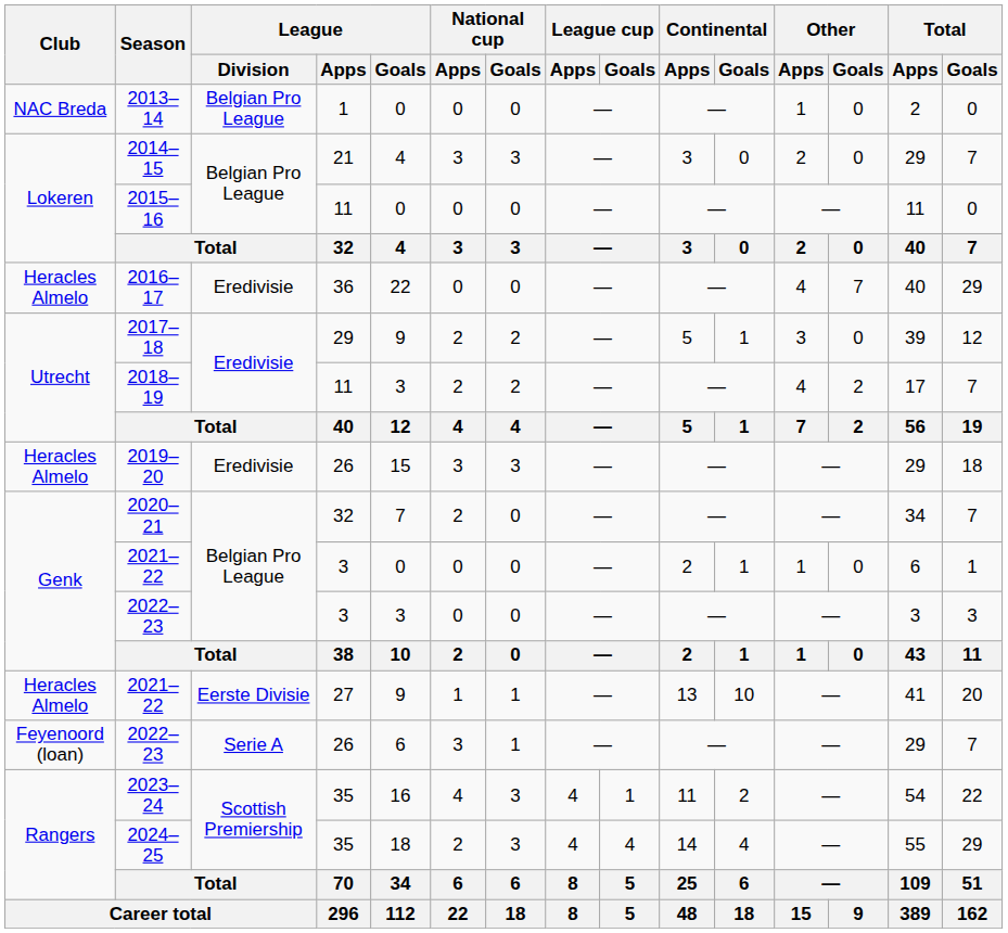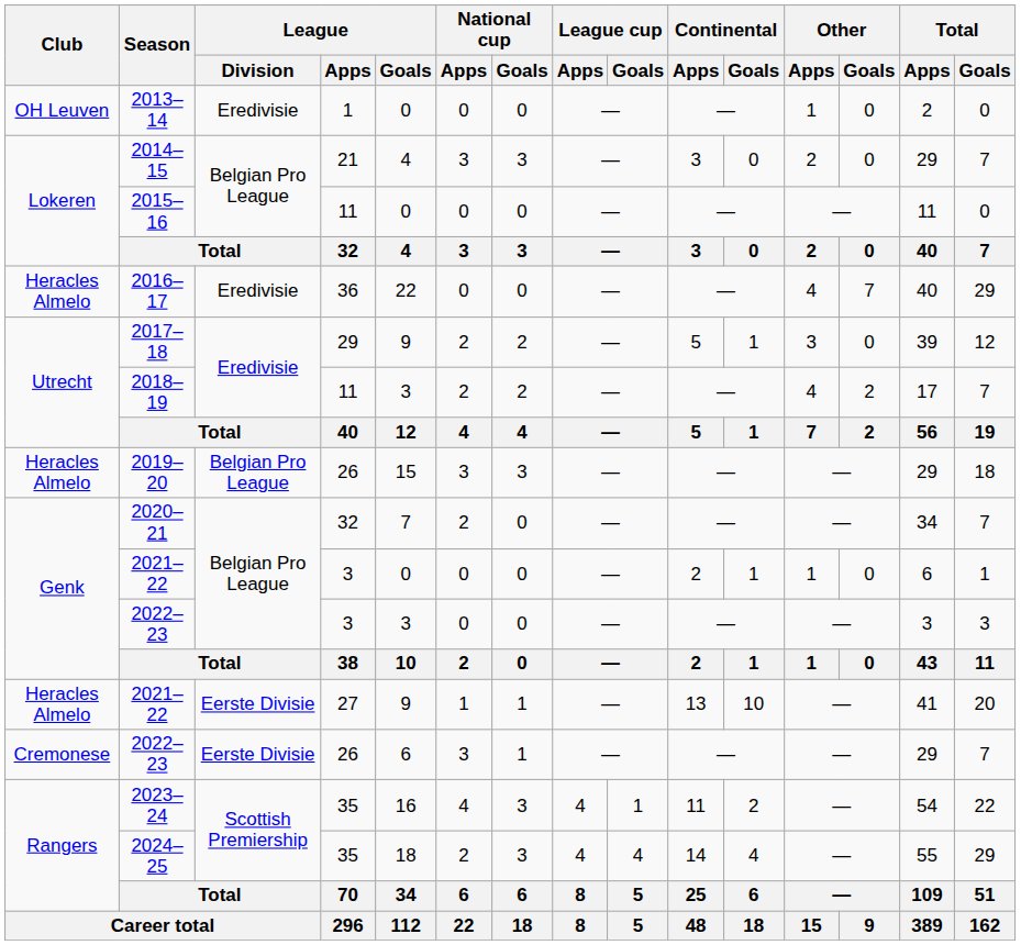 <table class="wikitable" style="text-align:center">
 <tr>
 <th rowspan="2">Club</th>
 <th rowspan="2">Season</th>
 <th colspan="3">League</th>
 <th colspan="2">National cup</th>
 <th colspan="2">League cup</th>
 <th colspan="2">Continental</th>
 <th colspan="2">Other</th>
 <th colspan="2">Total</th>
 </tr>
 <tr>
 <th>Division</th>
 <th>Apps</th>
 <th>Goals</th>
 <th>Apps</th>
 <th>Goals</th>
 <th>Apps</th>
 <th>Goals</th>
 <th>Apps</th>
 <th>Goals</th>
 <th>Apps</th>
 <th>Goals</th>
 <th>Apps</th>
 <th>Goals</th>
 </tr>
 <tr>
-<td><a href='#'>NAC Breda</a></td>
+<td><a href='#'>OH Leuven</a></td>
 <td><a href='#'>2013–14</a></td>
-<td><a href='#'>Belgian Pro League</a></td>
+<td>Eredivisie</td>
 <td>1</td>
 <td>0</td>
 <td>0</td>
 <td>0</td>
 <td colspan="2">—</td>
 <td colspan="2">—</td>
 <td>1</td>
 <td>0</td>
 <td>2</td>
 <td>0</td>
 </tr>
 <tr>
 <td rowspan="3"><a href='#'>Lokeren</a></td>
 <td><a href='#'>2014–15</a></td>
 <td rowspan="2">Belgian Pro League</td>
 <td>21</td>
 <td>4</td>
 <td>3</td>
 <td>3</td>
 <td colspan="2">—</td>
 <td>3</td>
 <td>0</td>
 <td>2</td>
 <td>0</td>
 <td>29</td>
 <td>7</td>
 </tr>
 <tr>
 <td><a href='#'>2015–16</a></td>
 <td>11</td>
 <td>0</td>
 <td>0</td>
 <td>0</td>
 <td colspan="2">—</td>
 <td colspan="2">—</td>
 <td colspan="2">—</td>
 <td>11</td>
 <td>0</td>
 </tr>
 <tr>
 <th colspan="2">Total</th>
 <th>32</th>
 <th>4</th>
 <th>3</th>
 <th>3</th>
 <th colspan="2">—</th>
 <th>3</th>
 <th>0</th>
 <th>2</th>
 <th>0</th>
 <th>40</th>
 <th>7</th>
 </tr>
 <tr>
 <td><a href='#'>Heracles Almelo</a></td>
 <td><a href='#'>2016–17</a></td>
 <td>Eredivisie</td>
 <td>36</td>
 <td>22</td>
 <td>0</td>
 <td>0</td>
 <td colspan="2">—</td>
 <td colspan="2">—</td>
 <td>4</td>
 <td>7</td>
 <td>40</td>
 <td>29</td>
 </tr>
 <tr>
 <td rowspan="3"><a href='#'>Utrecht</a></td>
 <td><a href='#'>2017–18</a></td>
 <td rowspan="2"><a href='#'>Eredivisie</a></td>
 <td>29</td>
 <td>9</td>
 <td>2</td>
 <td>2</td>
 <td colspan="2">—</td>
 <td>5</td>
 <td>1</td>
 <td>3</td>
 <td>0</td>
 <td>39</td>
 <td>12</td>
 </tr>
 <tr>
 <td><a href='#'>2018–19</a></td>
 <td>11</td>
 <td>3</td>
 <td>2</td>
 <td>2</td>
 <td colspan="2">—</td>
 <td colspan="2">—</td>
 <td>4</td>
 <td>2</td>
 <td>17</td>
 <td>7</td>
 </tr>
 <tr>
 <th colspan="2">Total</th>
 <th>40</th>
 <th>12</th>
 <th>4</th>
 <th>4</th>
 <th colspan="2">—</th>
 <th>5</th>
 <th>1</th>
 <th>7</th>
 <th>2</th>
 <th>56</th>
 <th>19</th>
 </tr>
 <tr>
 <td><a href='#'>Heracles Almelo</a></td>
 <td><a href='#'>2019–20</a></td>
-<td>Eredivisie</td>
+<td><a href='#'>Belgian Pro League</a></td>
 <td>26</td>
 <td>15</td>
 <td>3</td>
 <td>3</td>
 <td colspan="2">—</td>
 <td colspan="2">—</td>
 <td colspan="2">—</td>
 <td>29</td>
 <td>18</td>
 </tr>
 <tr>
 <td rowspan="4"><a href='#'>Genk</a></td>
 <td><a href='#'>2020–21</a></td>
 <td rowspan="3">Belgian Pro League</td>
 <td>32</td>
 <td>7</td>
 <td>2</td>
 <td>0</td>
 <td colspan="2">—</td>
 <td colspan="2">—</td>
 <td colspan="2">—</td>
 <td>34</td>
 <td>7</td>
 </tr>
 <tr>
 <td><a href='#'>2021–22</a></td>
 <td>3</td>
 <td>0</td>
 <td>0</td>
 <td>0</td>
 <td colspan="2">—</td>
 <td>2</td>
 <td>1</td>
 <td>1</td>
 <td>0</td>
 <td>6</td>
 <td>1</td>
 </tr>
 <tr>
 <td><a href='#'>2022–23</a></td>
 <td>3</td>
 <td>3</td>
 <td>0</td>
 <td>0</td>
 <td colspan="2">—</td>
 <td colspan="2">—</td>
 <td colspan="2">—</td>
 <td>3</td>
 <td>3</td>
 </tr>
 <tr>
 <th colspan="2">Total</th>
 <th>38</th>
 <th>10</th>
 <th>2</th>
 <th>0</th>
 <th colspan="2">—</th>
 <th>2</th>
 <th>1</th>
 <th>1</th>
 <th>0</th>
 <th>43</th>
 <th>11</th>
 </tr>
 <tr>
 <td><a href='#'>Heracles Almelo</a></td>
 <td><a href='#'>2021–22</a></td>
 <td><a href='#'>Eerste Divisie</a></td>
 <td>27</td>
 <td>9</td>
 <td>1</td>
 <td>1</td>
 <td colspan="2">—</td>
 <td>13</td>
 <td>10</td>
 <td colspan="2">—</td>
 <td>41</td>
 <td>20</td>
 </tr>
 <tr>
-<td><a href='#'>Feyenoord</a> (loan)</td>
+<td><a href='#'>Cremonese</a></td>
 <td><a href='#'>2022–23</a></td>
-<td><a href='#'>Serie A</a></td>
+<td><a href='#'>Eerste Divisie</a></td>
 <td>26</td>
 <td>6</td>
 <td>3</td>
 <td>1</td>
 <td colspan="2">—</td>
 <td colspan="2">—</td>
 <td colspan="2">—</td>
 <td>29</td>
 <td>7</td>
 </tr>
 <tr>
 <td rowspan="3"><a href='#'>Rangers</a></td>
 <td><a href='#'>2023–24</a></td>
 <td rowspan="2"><a href='#'>Scottish Premiership</a></td>
 <td>35</td>
 <td>16</td>
 <td>4</td>
 <td>3</td>
 <td>4</td>
 <td>1</td>
 <td>11</td>
 <td>2</td>
 <td colspan="2">—</td>
 <td>54</td>
 <td>22</td>
 </tr>
 <tr>
 <td><a href='#'>2024–25</a></td>
 <td>35</td>
 <td>18</td>
 <td>2</td>
 <td>3</td>
 <td>4</td>
 <td>4</td>
 <td>14</td>
 <td>4</td>
 <td colspan="2">—</td>
 <td>55</td>
 <td>29</td>
 </tr>
 <tr>
 <th colspan="2">Total</th>
 <th>70</th>
 <th>34</th>
 <th>6</th>
 <th>6</th>
 <th>8</th>
 <th>5</th>
 <th>25</th>
 <th>6</th>
 <th colspan="2">—</th>
 <th>109</th>
 <th>51</th>
 </tr>
 <tr>
 <th colspan="3">Career total</th>
 <th>296</th>
 <th>112</th>
 <th>22</th>
 <th>18</th>
 <th>8</th>
 <th>5</th>
 <th>48</th>
 <th>18</th>
 <th>15</th>
 <th>9</th>
 <th>389</th>
 <th>162</th>
 </tr>
 </table>
